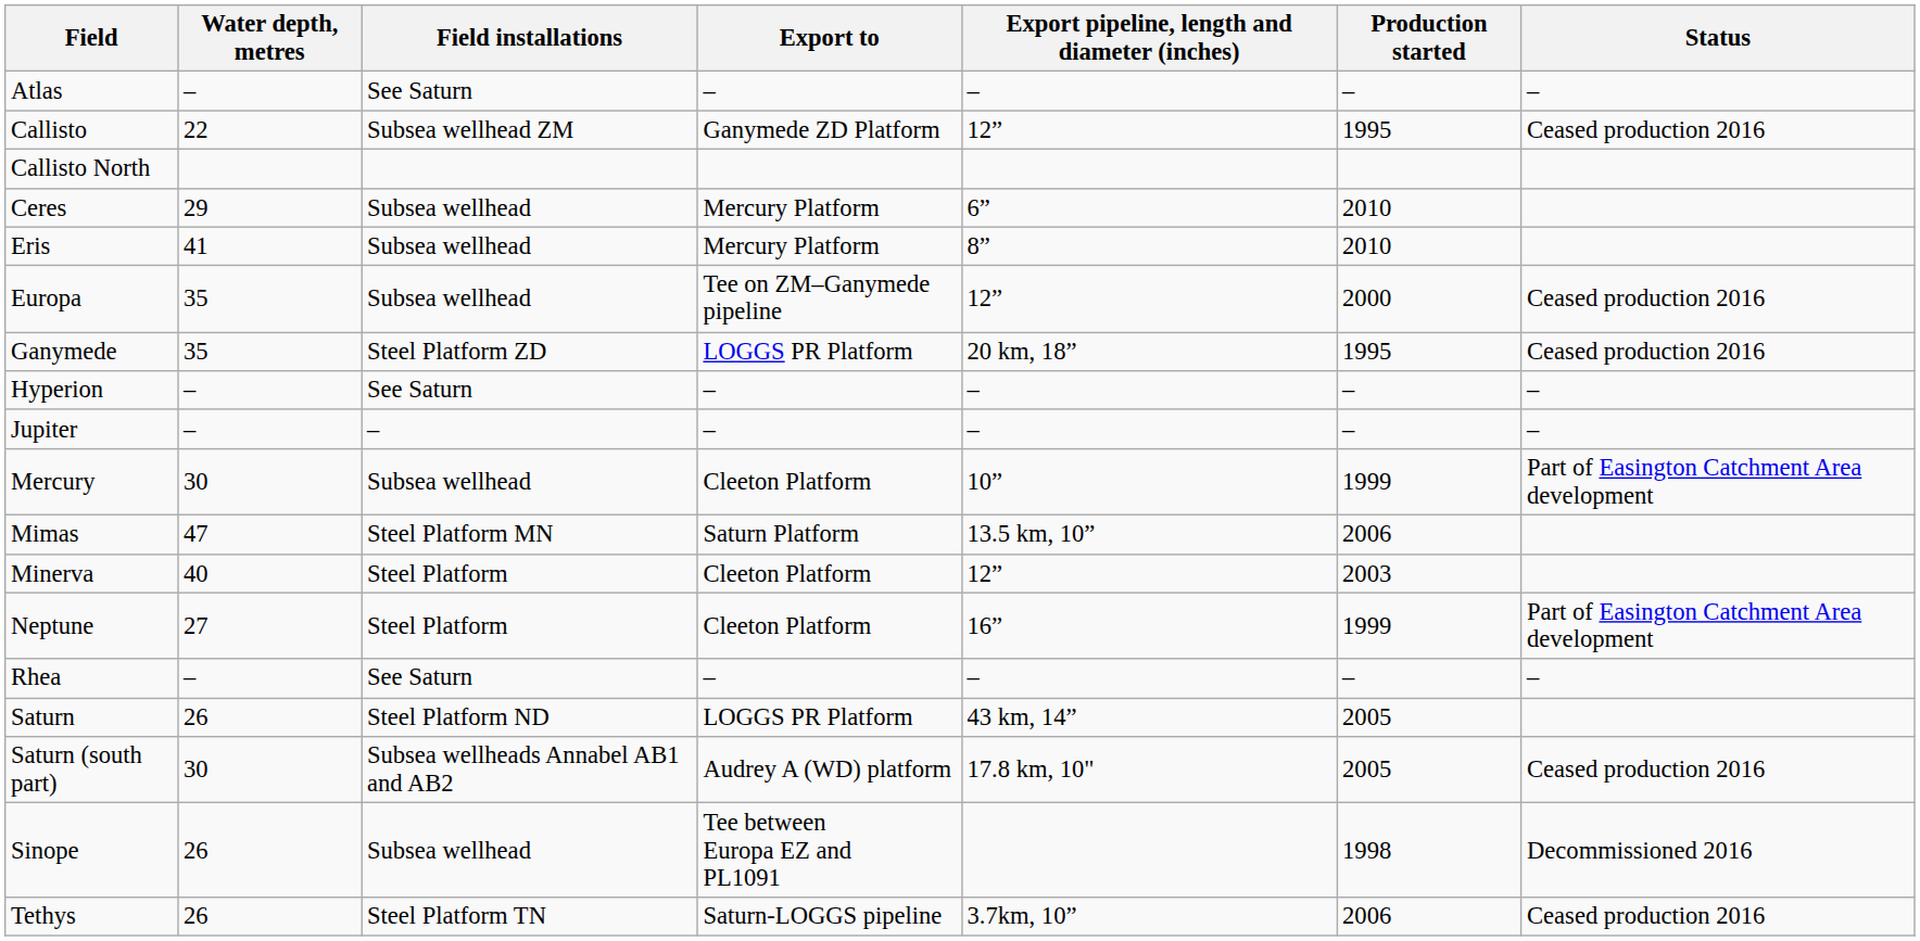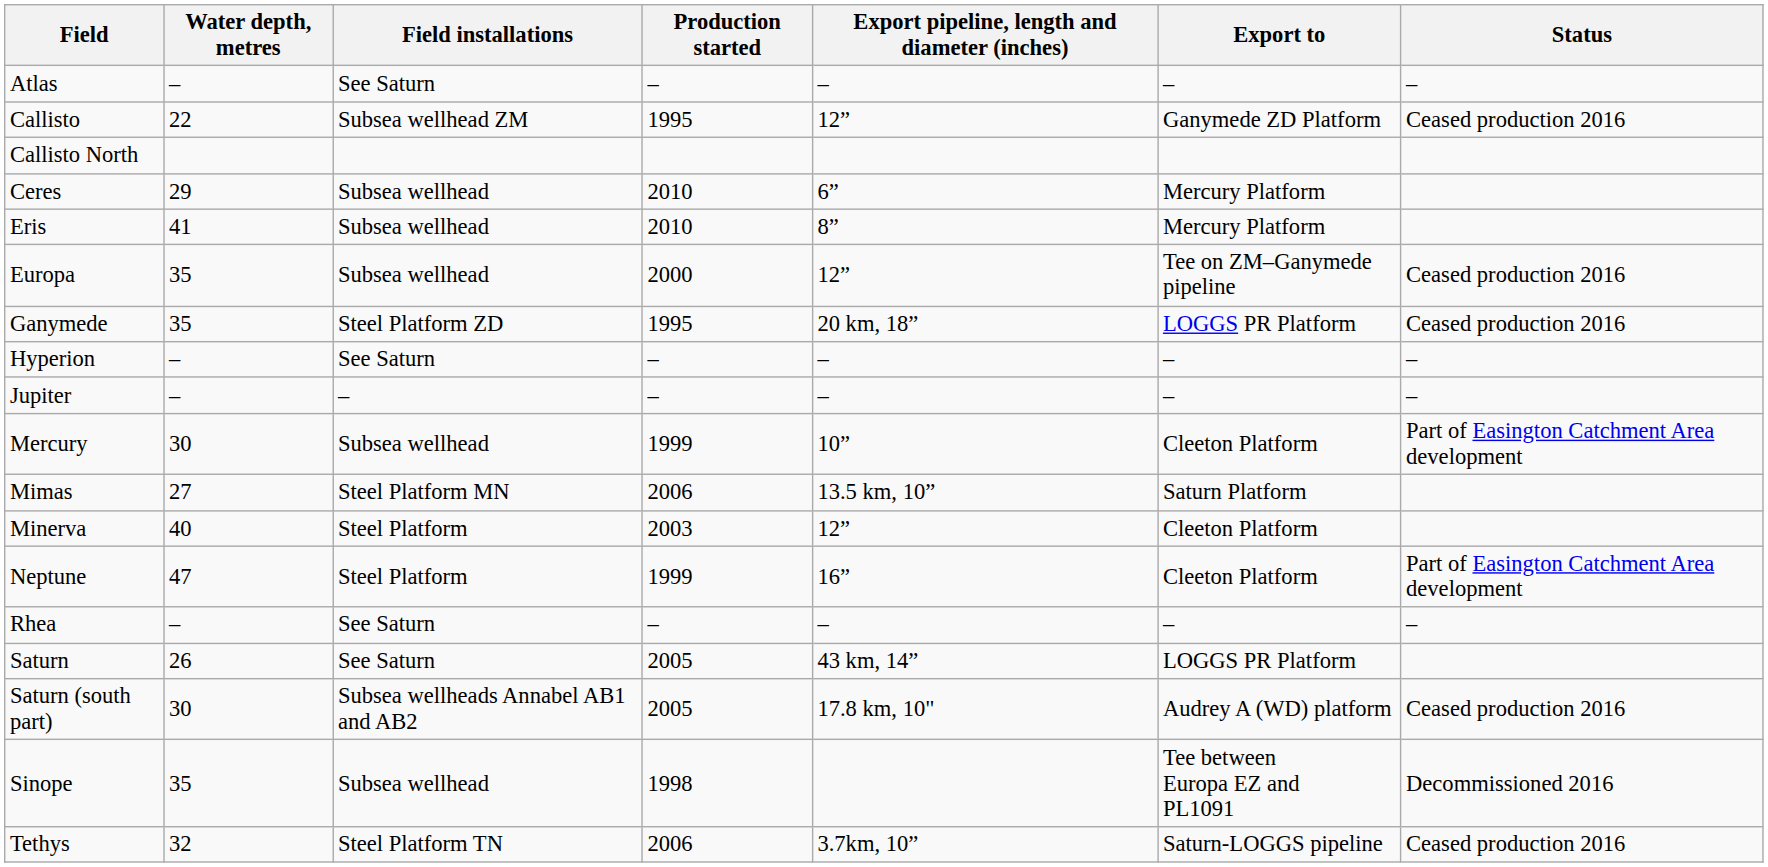 <table class="wikitable">
 <tr>
 <th>Field</th>
 <th>Water depth, metres</th>
 <th>Field installations</th>
+<th>Production started</th>
+<th>Export pipeline, length and diameter (inches)</th>
 <th>Export to</th>
-<th>Export pipeline, length and diameter (inches)</th>
-<th>Production started</th>
 <th>Status</th>
 </tr>
 <tr>
 <td>Atlas</td>
 <td>–</td>
 <td>See Saturn</td>
 <td>–</td>
 <td>–</td>
 <td>–</td>
 <td>–</td>
 </tr>
 <tr>
 <td>Callisto</td>
 <td>22</td>
 <td>Subsea wellhead  ZM</td>
+<td>1995</td>
+<td>12”</td>
 <td>Ganymede ZD Platform</td>
-<td>12”</td>
-<td>1995</td>
 <td>Ceased production 2016</td>
 </tr>
 <tr>
 <td>Callisto  North</td>
 <td></td>
 <td></td>
 <td></td>
 <td></td>
 <td></td>
 <td></td>
 </tr>
 <tr>
 <td>Ceres</td>
 <td>29</td>
 <td>Subsea wellhead</td>
+<td>2010</td>
+<td>6”</td>
 <td>Mercury Platform</td>
-<td>6”</td>
-<td>2010</td>
 <td></td>
 </tr>
 <tr>
 <td>Eris</td>
 <td>41</td>
 <td>Subsea wellhead</td>
+<td>2010</td>
+<td>8”</td>
 <td>Mercury Platform</td>
-<td>8”</td>
-<td>2010</td>
 <td></td>
 </tr>
 <tr>
 <td>Europa</td>
 <td>35</td>
 <td>Subsea wellhead</td>
+<td>2000</td>
+<td>12”</td>
 <td>Tee on ZM–Ganymede  pipeline</td>
-<td>12”</td>
-<td>2000</td>
 <td>Ceased production 2016</td>
 </tr>
 <tr>
 <td>Ganymede</td>
 <td>35</td>
 <td>Steel Platform  ZD</td>
+<td>1995</td>
+<td>20 km, 18”</td>
 <td><a href='#'>LOGGS</a> PR Platform</td>
-<td>20 km, 18”</td>
-<td>1995</td>
 <td>Ceased production 2016</td>
 </tr>
 <tr>
 <td>Hyperion</td>
 <td>–</td>
 <td>See Saturn</td>
 <td>–</td>
 <td>–</td>
 <td>–</td>
 <td>–</td>
 </tr>
 <tr>
 <td>Jupiter</td>
 <td>–</td>
 <td>–</td>
 <td>–</td>
 <td>–</td>
 <td>–</td>
 <td>–</td>
 </tr>
 <tr>
 <td>Mercury</td>
 <td>30</td>
 <td>Subsea wellhead</td>
+<td>1999</td>
+<td>10”</td>
 <td>Cleeton Platform</td>
-<td>10”</td>
-<td>1999</td>
 <td>Part of <a href='#'>Easington Catchment Area</a> development</td>
 </tr>
 <tr>
 <td>Mimas</td>
-<td>47</td>
+<td>27</td>
 <td>Steel Platform MN</td>
+<td>2006</td>
+<td>13.5 km, 10”</td>
 <td>Saturn Platform</td>
-<td>13.5 km, 10”</td>
-<td>2006</td>
 <td></td>
 </tr>
 <tr>
 <td>Minerva</td>
 <td>40</td>
 <td>Steel Platform</td>
+<td>2003</td>
+<td>12”</td>
 <td>Cleeton Platform</td>
-<td>12”</td>
-<td>2003</td>
 <td></td>
 </tr>
 <tr>
 <td>Neptune</td>
-<td>27</td>
+<td>47</td>
 <td>Steel Platform</td>
+<td>1999</td>
+<td>16”</td>
 <td>Cleeton Platform</td>
-<td>16”</td>
-<td>1999</td>
 <td>Part of <a href='#'>Easington Catchment Area</a> development</td>
 </tr>
 <tr>
 <td>Rhea</td>
 <td>–</td>
 <td>See Saturn</td>
 <td>–</td>
 <td>–</td>
 <td>–</td>
 <td>–</td>
 </tr>
 <tr>
 <td>Saturn</td>
 <td>26</td>
-<td>Steel Platform ND</td>
+<td>See Saturn</td>
+<td>2005</td>
+<td>43 km, 14”</td>
 <td>LOGGS PR Platform</td>
-<td>43 km, 14”</td>
-<td>2005</td>
 <td></td>
 </tr>
 <tr>
 <td>Saturn (south part)</td>
 <td>30</td>
 <td>Subsea wellheads Annabel AB1 and AB2</td>
+<td>2005</td>
+<td>17.8 km, 10"</td>
 <td>Audrey A (WD) platform</td>
-<td>17.8 km, 10"</td>
-<td>2005</td>
 <td>Ceased production 2016</td>
 </tr>
 <tr>
 <td>Sinope</td>
-<td>26</td>
+<td>35</td>
 <td>Subsea wellhead</td>
+<td>1998</td>
+<td></td>
 <td>Tee between<br>Europa EZ and<br>PL1091</td>
-<td></td>
-<td>1998</td>
 <td>Decommissioned 2016</td>
 </tr>
 <tr>
 <td>Tethys</td>
-<td>26</td>
+<td>32</td>
 <td>Steel Platform TN</td>
+<td>2006</td>
+<td>3.7km, 10”</td>
 <td>Saturn-LOGGS pipeline</td>
-<td>3.7km, 10”</td>
-<td>2006</td>
 <td>Ceased production 2016</td>
 </tr>
 </table>
